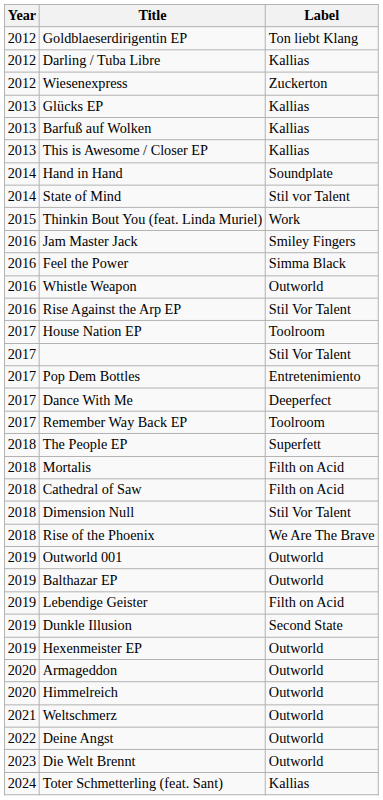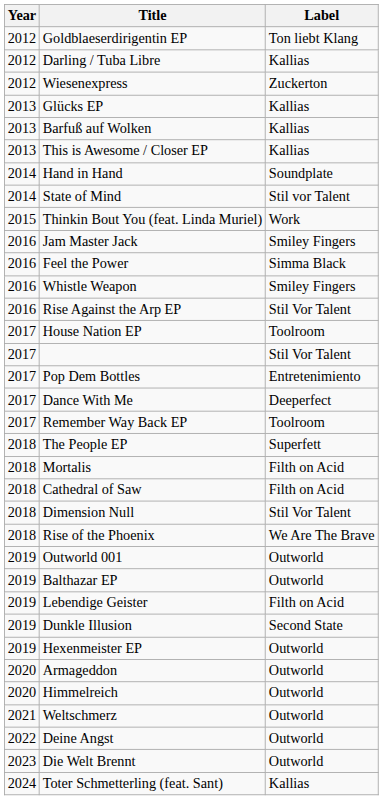 <table class="wikitable">
 <tr>
 <th>Year</th>
 <th>Title</th>
 <th>Label</th>
 </tr>
 <tr>
 <td>2012</td>
 <td>Goldblaeserdirigentin EP</td>
 <td>Ton liebt Klang</td>
 </tr>
 <tr>
 <td>2012</td>
 <td>Darling / Tuba Libre</td>
 <td>Kallias</td>
 </tr>
 <tr>
 <td>2012</td>
 <td>Wiesenexpress</td>
 <td>Zuckerton</td>
 </tr>
 <tr>
 <td>2013</td>
 <td>Glücks EP</td>
 <td>Kallias</td>
 </tr>
 <tr>
 <td>2013</td>
 <td>Barfuß auf Wolken</td>
 <td>Kallias</td>
 </tr>
 <tr>
 <td>2013</td>
 <td>This is Awesome / Closer EP</td>
 <td>Kallias</td>
 </tr>
 <tr>
 <td>2014</td>
 <td>Hand in Hand</td>
 <td>Soundplate</td>
 </tr>
 <tr>
 <td>2014</td>
 <td>State of Mind</td>
 <td>Stil vor Talent</td>
 </tr>
 <tr>
 <td>2015</td>
 <td>Thinkin Bout You (feat. Linda Muriel)</td>
 <td>Work</td>
 </tr>
 <tr>
 <td>2016</td>
 <td>Jam Master Jack</td>
 <td>Smiley Fingers</td>
 </tr>
 <tr>
 <td>2016</td>
 <td>Feel the Power</td>
 <td>Simma Black</td>
 </tr>
 <tr>
 <td>2016</td>
 <td>Whistle Weapon</td>
-<td>Outworld</td>
+<td>Smiley Fingers</td>
 </tr>
 <tr>
 <td>2016</td>
 <td>Rise Against the Arp EP</td>
 <td>Stil Vor Talent</td>
 </tr>
 <tr>
 <td>2017</td>
 <td>House Nation EP</td>
 <td>Toolroom</td>
 </tr>
 <tr>
 <td>2017</td>
 <td></td>
 <td>Stil Vor Talent</td>
 </tr>
 <tr>
 <td>2017</td>
 <td>Pop Dem Bottles</td>
 <td>Entretenimiento</td>
 </tr>
 <tr>
 <td>2017</td>
 <td>Dance With Me</td>
 <td>Deeperfect</td>
 </tr>
 <tr>
 <td>2017</td>
 <td>Remember Way Back EP</td>
 <td>Toolroom</td>
 </tr>
 <tr>
 <td>2018</td>
 <td>The People EP</td>
 <td>Superfett</td>
 </tr>
 <tr>
 <td>2018</td>
 <td>Mortalis</td>
 <td>Filth on Acid</td>
 </tr>
 <tr>
 <td>2018</td>
 <td>Cathedral of Saw</td>
 <td>Filth on Acid</td>
 </tr>
 <tr>
 <td>2018</td>
 <td>Dimension Null</td>
 <td>Stil Vor Talent</td>
 </tr>
 <tr>
 <td>2018</td>
 <td>Rise of the Phoenix</td>
 <td>We Are The Brave</td>
 </tr>
 <tr>
 <td>2019</td>
 <td>Outworld 001</td>
 <td>Outworld</td>
 </tr>
 <tr>
 <td>2019</td>
 <td>Balthazar EP</td>
 <td>Outworld</td>
 </tr>
 <tr>
 <td>2019</td>
 <td>Lebendige Geister</td>
 <td>Filth on Acid</td>
 </tr>
 <tr>
 <td>2019</td>
 <td>Dunkle Illusion</td>
 <td>Second State</td>
 </tr>
 <tr>
 <td>2019</td>
 <td>Hexenmeister EP</td>
 <td>Outworld</td>
 </tr>
 <tr>
 <td>2020</td>
 <td>Armageddon</td>
 <td>Outworld</td>
 </tr>
 <tr>
 <td>2020</td>
 <td>Himmelreich</td>
 <td>Outworld</td>
 </tr>
 <tr>
 <td>2021</td>
 <td>Weltschmerz</td>
 <td>Outworld</td>
 </tr>
 <tr>
 <td>2022</td>
 <td>Deine Angst</td>
 <td>Outworld</td>
 </tr>
 <tr>
 <td>2023</td>
 <td>Die Welt Brennt</td>
 <td>Outworld</td>
 </tr>
 <tr>
 <td>2024</td>
 <td>Toter Schmetterling (feat. Sant)</td>
 <td>Kallias</td>
 </tr>
 </table>
